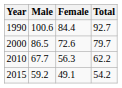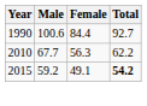 <table class="wikitable sortable">
 <tr>
 <th scope="col">Year</th>
 <th scope="col">Male</th>
 <th scope="col">Female</th>
 <th scope="col">Total</th>
 </tr>
 <tr>
 <td>1990</td>
 <td>100.6</td>
 <td>84.4</td>
 <td>92.7</td>
 </tr>
 <tr>
-<td>2000</td>
-<td>86.5</td>
-<td>72.6</td>
-<td>79.7</td>
-</tr>
-<tr>
 <td>2010</td>
 <td>67.7</td>
 <td>56.3</td>
 <td>62.2</td>
 </tr>
 <tr>
 <td>2015</td>
 <td>59.2</td>
 <td>49.1</td>
-<td>54.2</td>
+<td><strong>54.2</strong></td>
 </tr>
 </table>
